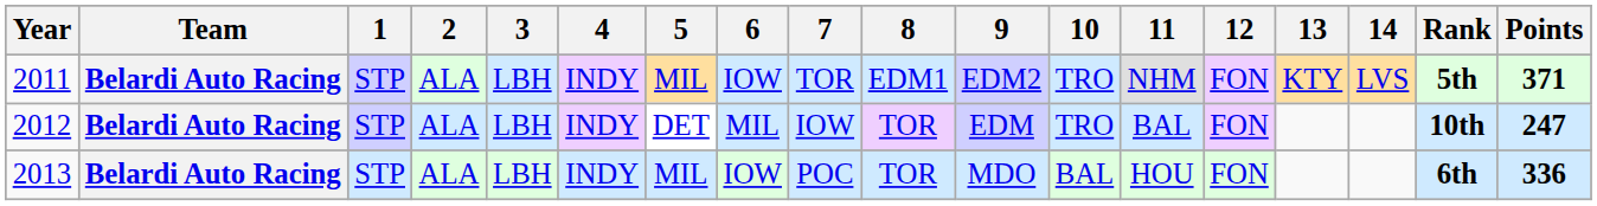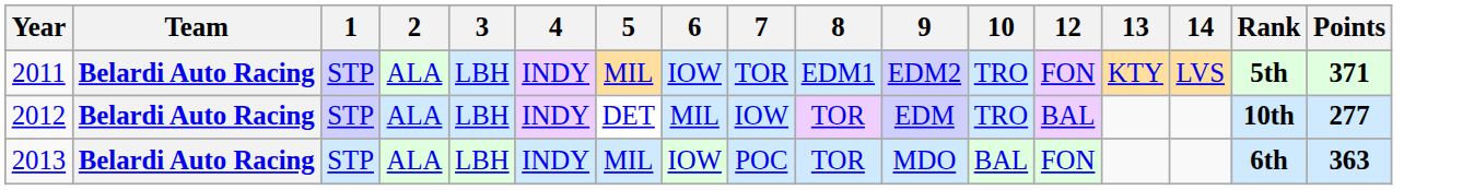 <table class="wikitable" style="text-align:center; font-size:90%">
 <tr>
 <th>Year</th>
 <th>Team</th>
 <th>1</th>
 <th>2</th>
 <th>3</th>
 <th>4</th>
 <th>5</th>
 <th>6</th>
 <th>7</th>
 <th>8</th>
 <th>9</th>
 <th>10</th>
-<th>11</th>
 <th>12</th>
 <th>13</th>
 <th>14</th>
 <th>Rank</th>
 <th>Points</th>
 </tr>
 <tr>
 <td><a href='#'>2011</a></td>
 <th><a href='#'>Belardi Auto Racing</a></th>
 <td style="background:#CFCFFF;"><a href='#'>STP</a><br></td>
 <td style="background:#DFFFDF;"><a href='#'>ALA</a><br></td>
 <td style="background:#CFEAFF;"><a href='#'>LBH</a><br></td>
 <td style="background:#EFCFFF;"><a href='#'>INDY</a><br></td>
 <td style="background:#FFDF9F;"><a href='#'>MIL</a><br></td>
 <td style="background:#CFEAFF;"><a href='#'>IOW</a><br></td>
 <td style="background:#CFEAFF;"><a href='#'>TOR</a><br></td>
 <td style="background:#CFEAFF;"><a href='#'>EDM1</a><br></td>
 <td style="background:#CFCFFF;"><a href='#'>EDM2</a><br></td>
 <td style="background:#CFEAFF;"><a href='#'>TRO</a><br></td>
-<td style="background:#DFDFDF;"><a href='#'>NHM</a><br></td>
 <td style="background:#EFCFFF;"><a href='#'>FON</a><br></td>
 <td style="background:#FFDF9F;"><a href='#'>KTY</a><br></td>
 <td style="background:#FFDF9F;"><a href='#'>LVS</a><br></td>
 <td style="background:#DFFFDF;"><strong>5th</strong></td>
 <td style="background:#DFFFDF;"><strong>371</strong></td>
 </tr>
 <tr>
 <td><a href='#'>2012</a></td>
 <th><a href='#'>Belardi Auto Racing</a></th>
 <td style="background:#CFCFFF;"><a href='#'>STP</a><br></td>
 <td style="background:#CFEAFF;"><a href='#'>ALA</a><br></td>
 <td style="background:#CFEAFF;"><a href='#'>LBH</a><br></td>
 <td style="background:#EFCFFF;"><a href='#'>INDY</a><br></td>
 <td style="background:#FFFFFF;"><a href='#'>DET</a><br></td>
 <td style="background:#CFEAFF;"><a href='#'>MIL</a><br></td>
 <td style="background:#CFEAFF;"><a href='#'>IOW</a><br></td>
 <td style="background:#EFCFFF;"><a href='#'>TOR</a><br></td>
 <td style="background:#CFCFFF;"><a href='#'>EDM</a><br></td>
 <td style="background:#CFEAFF;"><a href='#'>TRO</a><br></td>
-<td style="background:#CFEAFF;"><a href='#'>BAL</a><br></td>
-<td style="background:#EFCFFF;"><a href='#'>FON</a><br></td>
+<td style="background:#EFCFFF;"><a href='#'>BAL</a><br></td>
 <td></td>
 <td></td>
 <td style="background:#CFEAFF;"><strong>10th</strong></td>
-<td style="background:#CFEAFF;"><strong>247</strong></td>
+<td style="background:#CFEAFF;"><strong>277</strong></td>
 </tr>
 <tr>
 <td><a href='#'>2013</a></td>
 <th><a href='#'>Belardi Auto Racing</a></th>
 <td style="background:#CFEAFF;"><a href='#'>STP</a><br></td>
 <td style="background:#DFFFDF;"><a href='#'>ALA</a><br></td>
 <td style="background:#DFFFDF;"><a href='#'>LBH</a><br></td>
 <td style="background:#CFEAFF;"><a href='#'>INDY</a><br></td>
 <td style="background:#CFEAFF;"><a href='#'>MIL</a><br></td>
 <td style="background:#DFFFDF;"><a href='#'>IOW</a><br></td>
 <td style="background:#CFEAFF;"><a href='#'>POC</a><br></td>
 <td style="background:#CFEAFF;"><a href='#'>TOR</a><br></td>
 <td style="background:#CFEAFF;"><a href='#'>MDO</a><br></td>
 <td style="background:#DFFFDF;"><a href='#'>BAL</a><br></td>
-<td style="background:#DFFFDF;"><a href='#'>HOU</a><br></td>
 <td style="background:#DFFFDF;"><a href='#'>FON</a><br></td>
 <td></td>
 <td></td>
 <td style="background:#CFEAFF;"><strong>6th</strong></td>
-<td style="background:#CFEAFF;"><strong>336</strong></td>
+<td style="background:#CFEAFF;"><strong>363</strong></td>
 </tr>
 </table>
